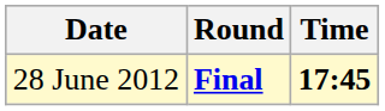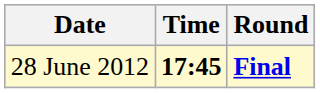 <table class="wikitable">
 <tr>
 <th>Date</th>
+<th>Time</th>
 <th>Round</th>
-<th>Time</th>
 </tr>
 <tr style=background:lemonchiffon>
 <td>28 June 2012</td>
+<td><strong>17:45</strong></td>
 <td><strong><a href='#'>Final</a></strong></td>
-<td><strong>17:45</strong></td>
 </tr>
 </table>
